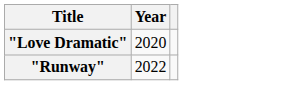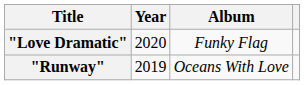 <table class="wikitable plainrowheaders" style="text-align:center;">
 <tr>
 <th scope="col">Title</th>
 <th scope="col">Year</th>
+<th scope="col">Album</th>
 <th scope="col"></th>
 </tr>
 <tr>
 <th scope="row">"Love Dramatic"<br></th>
 <td>2020</td>
+<td><em>Funky Flag</em></td>
 <td></td>
 </tr>
 <tr>
 <th scope="row">"Runway"<br></th>
-<td>2022</td>
+<td>2019</td>
+<td><em>Oceans With Love</em></td>
 <td></td>
 </tr>
 </table>
